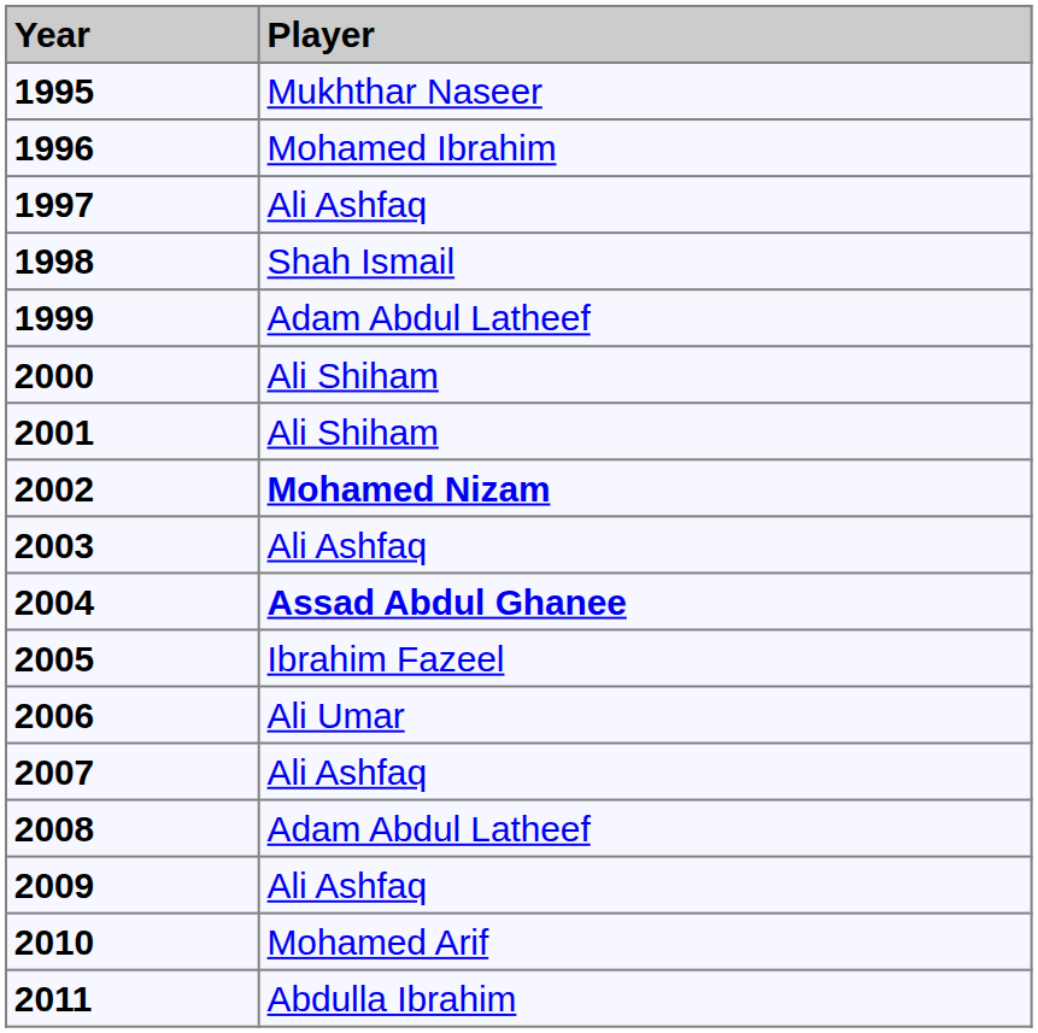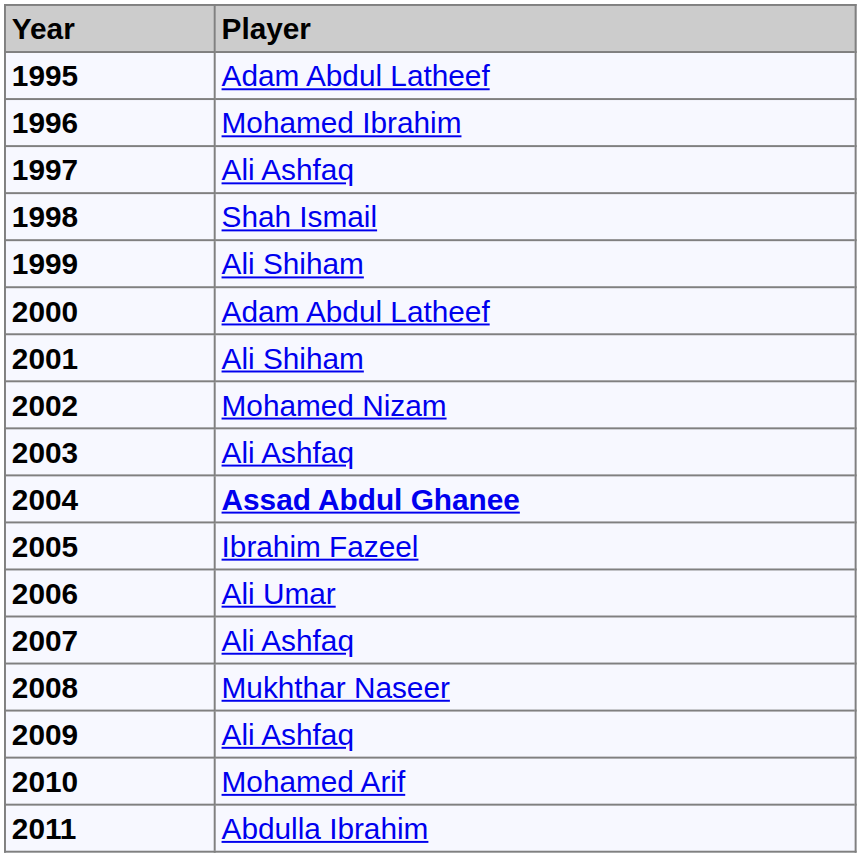 <table bgcolor="#f7f8ff" cellpadding="3" cellspacing="0" border="1" style="font-size: 95%; border: gray solid 1px; border-collapse: collapse;">
 <tr bgcolor="#CCCCCC">
 <td width="100"><strong>Year</strong></td>
 <td width="320"><strong>Player</strong></td>
 </tr>
 <tr 2012 ali ashfaq>
 <td><strong>1995</strong></td>
-<td> <a href='#'>Mukhthar Naseer</a></td>
+<td> <a href='#'>Adam Abdul Latheef</a></td>
 </tr>
 <tr>
 <td><strong>1996</strong></td>
 <td> <a href='#'>Mohamed Ibrahim</a></td>
 </tr>
 <tr>
 <td><strong>1997</strong></td>
 <td> <a href='#'>Ali Ashfaq</a></td>
 </tr>
 <tr>
 <td><strong>1998</strong></td>
 <td> <a href='#'>Shah Ismail</a></td>
 </tr>
 <tr>
 <td><strong>1999</strong></td>
-<td> <a href='#'>Adam Abdul Latheef</a></td>
+<td> <a href='#'>Ali Shiham</a></td>
 </tr>
 <tr>
 <td><strong>2000</strong></td>
-<td> <a href='#'>Ali Shiham</a></td>
+<td> <a href='#'>Adam Abdul Latheef</a></td>
 </tr>
 <tr>
 <td><strong>2001</strong></td>
 <td> <a href='#'>Ali Shiham</a></td>
 </tr>
 <tr>
 <td><strong>2002</strong></td>
-<td><strong> <a href='#'>Mohamed Nizam</a></strong></td>
+<td> <a href='#'>Mohamed Nizam</a></td>
 </tr>
 <tr>
 <td><strong>2003</strong></td>
 <td> <a href='#'>Ali Ashfaq</a></td>
 </tr>
 <tr>
 <td><strong>2004</strong></td>
 <td><strong> <a href='#'>Assad Abdul Ghanee</a></strong></td>
 </tr>
 <tr>
 <td><strong>2005</strong></td>
 <td> <a href='#'>Ibrahim Fazeel</a></td>
 </tr>
 <tr>
 <td><strong>2006</strong></td>
 <td> <a href='#'>Ali Umar</a></td>
 </tr>
 <tr>
 <td><strong>2007</strong></td>
 <td> <a href='#'>Ali Ashfaq</a></td>
 </tr>
 <tr>
 <td><strong>2008</strong></td>
-<td> <a href='#'>Adam Abdul Latheef</a></td>
+<td> <a href='#'>Mukhthar Naseer</a></td>
 </tr>
 <tr>
 <td><strong>2009</strong></td>
 <td> <a href='#'>Ali Ashfaq</a></td>
 </tr>
 <tr>
 <td><strong>2010</strong></td>
 <td> <a href='#'>Mohamed Arif</a></td>
 </tr>
 <tr>
 <td><strong>2011</strong></td>
 <td> <a href='#'>Abdulla Ibrahim</a></td>
 </tr>
 </table>
